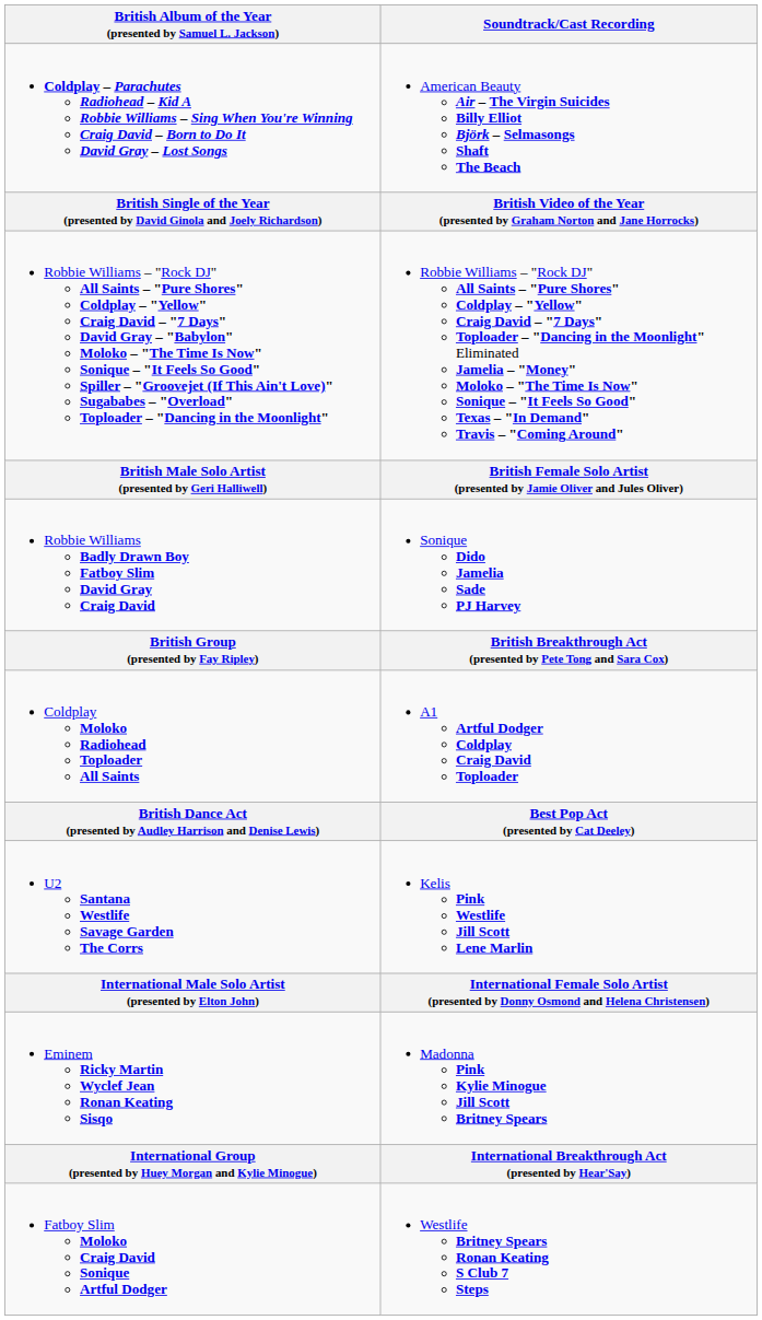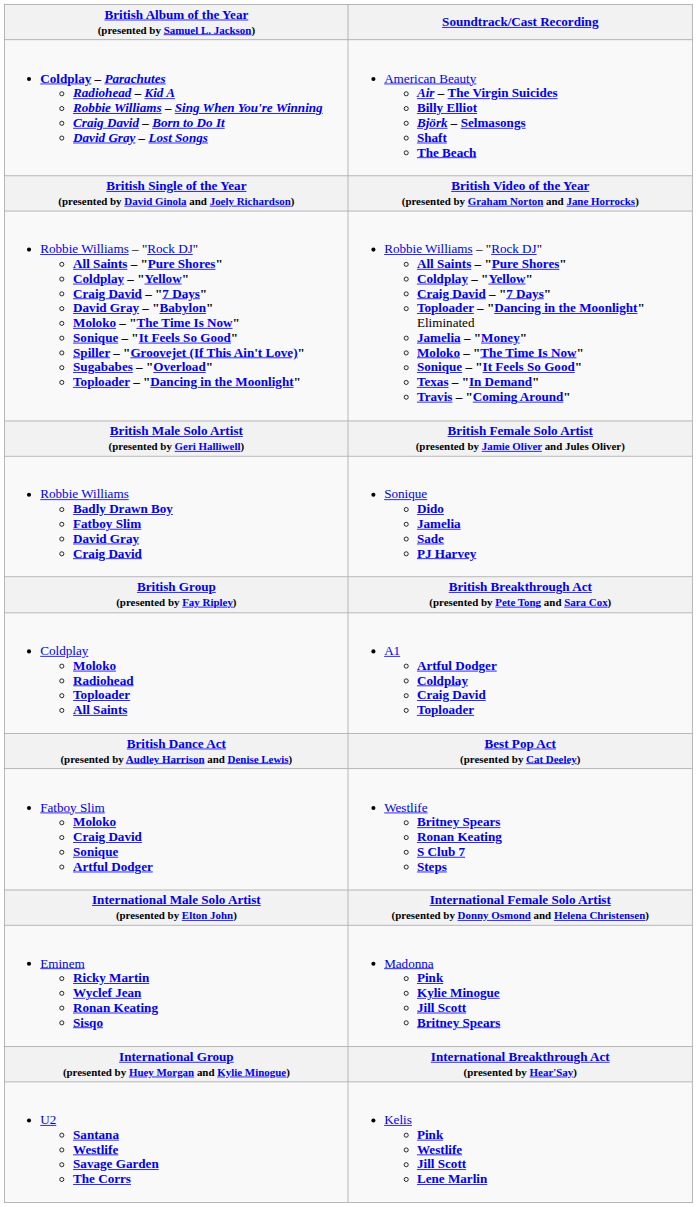 <table class="wikitable" style="width:95%">
 <tr bgcolor="#bebebe">
 <th width="50%"><a href='#'>British Album of the Year</a><br><small>(presented by <a href='#'>Samuel L. Jackson</a>)</small></th>
 <th width="50%"><a href='#'>Soundtrack/Cast Recording</a></th>
 </tr>
 <tr>
 <td valign="top"><br><ul><li><strong><a href='#'>Coldplay</a> – <em><a href='#'>Parachutes</a><strong><em><ul><li><a href='#'>Radiohead</a> – </em><a href='#'>Kid A</a><em></li><li><a href='#'>Robbie Williams</a> – </em><a href='#'>Sing When You're Winning</a><em></li><li><a href='#'>Craig David</a> – </em><a href='#'>Born to Do It</a><em></li><li><a href='#'>David Gray</a> – </em><a href='#'>Lost Songs</a><em></li></ul></li></ul></td>
 <td valign="top"><br><ul><li></em></strong><a href='#'>American Beauty</a><strong><em><ul><li><a href='#'>Air</a> – </em><a href='#'>The Virgin Suicides</a><em></li><li></em><a href='#'>Billy Elliot</a><em></li><li><a href='#'>Björk</a> – </em><a href='#'>Selmasongs</a><em></li><li></em><a href='#'>Shaft</a><em></li><li></em><a href='#'>The Beach</a><em></li></ul></li></ul></td>
 </tr>
 <tr>
 <th width="50%"><a href='#'>British Single of the Year</a><br><small>(presented by <a href='#'>David Ginola</a> and <a href='#'>Joely Richardson</a>)</small></th>
 <th width="50%"><a href='#'>British Video of the Year</a><br><small>(presented by <a href='#'>Graham Norton</a> and <a href='#'>Jane Horrocks</a>)</small></th>
 </tr>
 <tr>
 <td valign="top"><br><ul><li></strong><a href='#'>Robbie Williams</a> – "<a href='#'>Rock DJ</a>"<strong><ul><li><a href='#'>All Saints</a> – "<a href='#'>Pure Shores</a>"</li><li><a href='#'>Coldplay</a> – "<a href='#'>Yellow</a>"</li><li><a href='#'>Craig David</a> – "<a href='#'>7 Days</a>"</li><li><a href='#'>David Gray</a> – "<a href='#'>Babylon</a>"</li><li><a href='#'>Moloko</a> – "<a href='#'>The Time Is Now</a>"</li><li><a href='#'>Sonique</a> – "<a href='#'>It Feels So Good</a>"</li><li><a href='#'>Spiller</a> – "<a href='#'>Groovejet (If This Ain't Love)</a>"</li><li><a href='#'>Sugababes</a> – "<a href='#'>Overload</a>"</li><li><a href='#'>Toploader</a> – "<a href='#'>Dancing in the Moonlight</a>"</li></ul></li></ul></td>
 <td valign="top"><br><ul><li></strong><a href='#'>Robbie Williams</a> – "<a href='#'>Rock DJ</a>"<strong><ul><li><a href='#'>All Saints</a> – "<a href='#'>Pure Shores</a>"</li><li><a href='#'>Coldplay</a> – "<a href='#'>Yellow</a>"</li><li><a href='#'>Craig David</a> – "<a href='#'>7 Days</a>"</li><li><a href='#'>Toploader</a> – "<a href='#'>Dancing in the Moonlight</a>"<br></strong>Eliminated<strong></li><li><a href='#'>Jamelia</a> – "<a href='#'>Money</a>"</li><li><a href='#'>Moloko</a> – "<a href='#'>The Time Is Now</a>"</li><li><a href='#'>Sonique</a> – "<a href='#'>It Feels So Good</a>"</li><li><a href='#'>Texas</a> – "<a href='#'>In Demand</a>"</li><li><a href='#'>Travis</a> – "<a href='#'>Coming Around</a>"</li></ul></li></ul></td>
 </tr>
 <tr>
 <th width="50%"><a href='#'>British Male Solo Artist</a><br><small>(presented by <a href='#'>Geri Halliwell</a>)</small></th>
 <th width="50%"><a href='#'>British Female Solo Artist</a><br><small>(presented by <a href='#'>Jamie Oliver</a> and Jules Oliver)</small></th>
 </tr>
 <tr>
 <td valign="top"><br><ul><li></strong><a href='#'>Robbie Williams</a><strong><ul><li><a href='#'>Badly Drawn Boy</a></li><li><a href='#'>Fatboy Slim</a></li><li><a href='#'>David Gray</a></li><li><a href='#'>Craig David</a></li></ul></li></ul></td>
 <td valign="top"><br><ul><li></strong><a href='#'>Sonique</a><strong><ul><li><a href='#'>Dido</a></li><li><a href='#'>Jamelia</a></li><li><a href='#'>Sade</a></li><li><a href='#'>PJ Harvey</a></li></ul></li></ul></td>
 </tr>
 <tr>
 <th width="50%"><a href='#'>British Group</a><br><small>(presented by <a href='#'>Fay Ripley</a>)</small></th>
 <th width="50%"><a href='#'>British Breakthrough Act</a><br><small>(presented by <a href='#'>Pete Tong</a> and <a href='#'>Sara Cox</a>)</small></th>
 </tr>
 <tr>
 <td valign="top"><br><ul><li></strong><a href='#'>Coldplay</a><strong><ul><li><a href='#'>Moloko</a></li><li><a href='#'>Radiohead</a></li><li><a href='#'>Toploader</a></li><li><a href='#'>All Saints</a></li></ul></li></ul></td>
 <td valign="top"><br><ul><li></strong><a href='#'>A1</a><strong><ul><li><a href='#'>Artful Dodger</a></li><li><a href='#'>Coldplay</a></li><li><a href='#'>Craig David</a></li><li><a href='#'>Toploader</a></li></ul></li></ul></td>
 </tr>
 <tr>
 <th width="50%"><a href='#'>British Dance Act</a><br><small>(presented by <a href='#'>Audley Harrison</a> and <a href='#'>Denise Lewis</a>)</small></th>
 <th width="50%"><a href='#'>Best Pop Act</a><br><small>(presented by <a href='#'>Cat Deeley</a>)</small></th>
 </tr>
 <tr>
-<td valign="top"><br><ul><li></strong><a href='#'>U2</a><strong><ul><li><a href='#'>Santana</a></li><li><a href='#'>Westlife</a></li><li><a href='#'>Savage Garden</a></li><li><a href='#'>The Corrs</a></li></ul></li></ul></td>
-<td valign="top"><br><ul><li></strong><a href='#'>Kelis</a><strong><ul><li><a href='#'>Pink</a></li><li><a href='#'>Westlife</a></li><li><a href='#'>Jill Scott</a></li><li><a href='#'>Lene Marlin</a></li></ul></li></ul></td>
+<td valign="top"><br><ul><li></strong><a href='#'>Fatboy Slim</a><strong><ul><li><a href='#'>Moloko</a></li><li><a href='#'>Craig David</a></li><li><a href='#'>Sonique</a></li><li><a href='#'>Artful Dodger</a></li></ul></li></ul></td>
+<td valign="top"><br><ul><li></strong><a href='#'>Westlife</a><strong><ul><li><a href='#'>Britney Spears</a></li><li><a href='#'>Ronan Keating</a></li><li><a href='#'>S Club 7</a></li><li><a href='#'>Steps</a></li></ul></li></ul></td>
 </tr>
 <tr>
 <th width="50%"><a href='#'>International Male Solo Artist</a><br><small>(presented by <a href='#'>Elton John</a>)</small></th>
 <th width="50%"><a href='#'>International Female Solo Artist</a><br><small>(presented by <a href='#'>Donny Osmond</a> and <a href='#'>Helena Christensen</a>)</small></th>
 </tr>
 <tr>
 <td valign="top"><br><ul><li></strong><a href='#'>Eminem</a><strong><ul><li><a href='#'>Ricky Martin</a></li><li><a href='#'>Wyclef Jean</a></li><li><a href='#'>Ronan Keating</a></li><li><a href='#'>Sisqo</a></li></ul></li></ul></td>
 <td valign="top"><br><ul><li></strong><a href='#'>Madonna</a><strong><ul><li><a href='#'>Pink</a></li><li><a href='#'>Kylie Minogue</a></li><li><a href='#'>Jill Scott</a></li><li><a href='#'>Britney Spears</a></li></ul></li></ul></td>
 </tr>
 <tr>
 <th width="50%"><a href='#'>International Group</a><br><small>(presented by <a href='#'>Huey Morgan</a> and <a href='#'>Kylie Minogue</a>)</small></th>
 <th width="50%"><a href='#'>International Breakthrough Act</a><br><small>(presented by <a href='#'>Hear'Say</a>)</small></th>
 </tr>
 <tr>
-<td valign="top"><br><ul><li></strong><a href='#'>Fatboy Slim</a><strong><ul><li><a href='#'>Moloko</a></li><li><a href='#'>Craig David</a></li><li><a href='#'>Sonique</a></li><li><a href='#'>Artful Dodger</a></li></ul></li></ul></td>
-<td valign="top"><br><ul><li></strong><a href='#'>Westlife</a><strong><ul><li><a href='#'>Britney Spears</a></li><li><a href='#'>Ronan Keating</a></li><li><a href='#'>S Club 7</a></li><li><a href='#'>Steps</a></li></ul></li></ul></td>
+<td valign="top"><br><ul><li></strong><a href='#'>U2</a><strong><ul><li><a href='#'>Santana</a></li><li><a href='#'>Westlife</a></li><li><a href='#'>Savage Garden</a></li><li><a href='#'>The Corrs</a></li></ul></li></ul></td>
+<td valign="top"><br><ul><li></strong><a href='#'>Kelis</a><strong><ul><li><a href='#'>Pink</a></li><li><a href='#'>Westlife</a></li><li><a href='#'>Jill Scott</a></li><li><a href='#'>Lene Marlin</a></li></ul></li></ul></td>
 </tr>
 </table>
